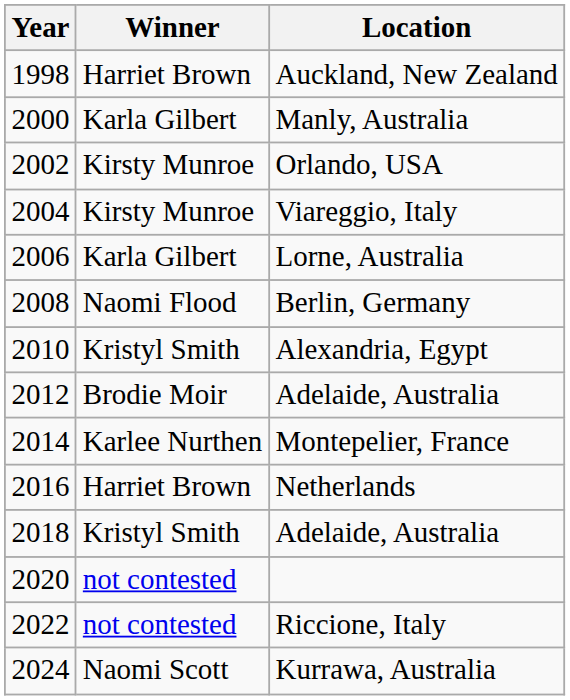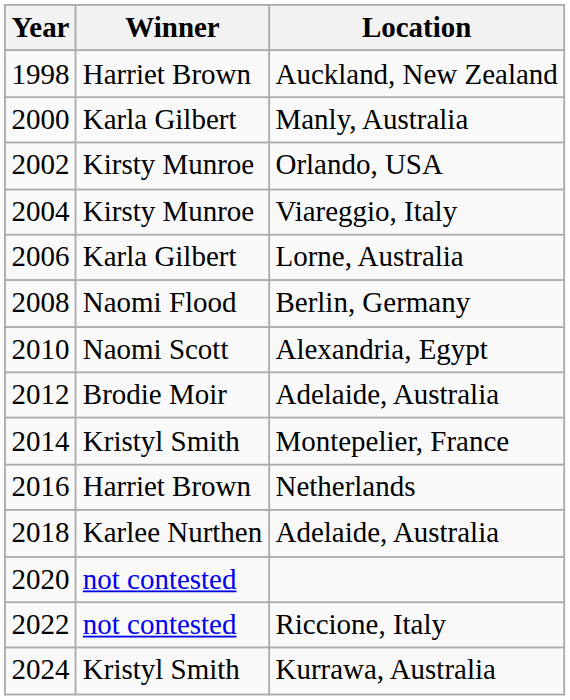 <table class="wikitable">
 <tr>
 <th>Year</th>
 <th>Winner</th>
 <th>Location</th>
 </tr>
 <tr>
 <td>1998</td>
 <td>Harriet Brown</td>
 <td>Auckland, New Zealand</td>
 </tr>
 <tr>
 <td>2000</td>
 <td>Karla Gilbert</td>
 <td>Manly, Australia</td>
 </tr>
 <tr>
 <td>2002</td>
 <td>Kirsty Munroe</td>
 <td>Orlando, USA</td>
 </tr>
 <tr>
 <td>2004</td>
 <td>Kirsty Munroe</td>
 <td>Viareggio, Italy</td>
 </tr>
 <tr>
 <td>2006</td>
 <td>Karla Gilbert</td>
 <td>Lorne, Australia</td>
 </tr>
 <tr>
 <td>2008</td>
 <td>Naomi Flood</td>
 <td>Berlin, Germany</td>
 </tr>
 <tr>
 <td>2010</td>
-<td>Kristyl Smith</td>
+<td>Naomi Scott</td>
 <td>Alexandria, Egypt</td>
 </tr>
 <tr>
 <td>2012</td>
 <td>Brodie Moir</td>
 <td>Adelaide, Australia</td>
 </tr>
 <tr>
 <td>2014</td>
-<td>Karlee Nurthen</td>
+<td>Kristyl Smith</td>
 <td>Montepelier, France</td>
 </tr>
 <tr>
 <td>2016</td>
 <td>Harriet Brown</td>
 <td>Netherlands</td>
 </tr>
 <tr>
 <td>2018</td>
-<td>Kristyl Smith</td>
+<td>Karlee Nurthen</td>
 <td>Adelaide, Australia</td>
 </tr>
 <tr>
 <td>2020</td>
 <td><a href='#'>not contested</a></td>
 <td></td>
 </tr>
 <tr>
 <td>2022</td>
 <td><a href='#'>not contested</a></td>
 <td>Riccione, Italy</td>
 </tr>
 <tr>
 <td>2024</td>
-<td>Naomi Scott</td>
+<td>Kristyl Smith</td>
 <td>Kurrawa, Australia</td>
 </tr>
 </table>
